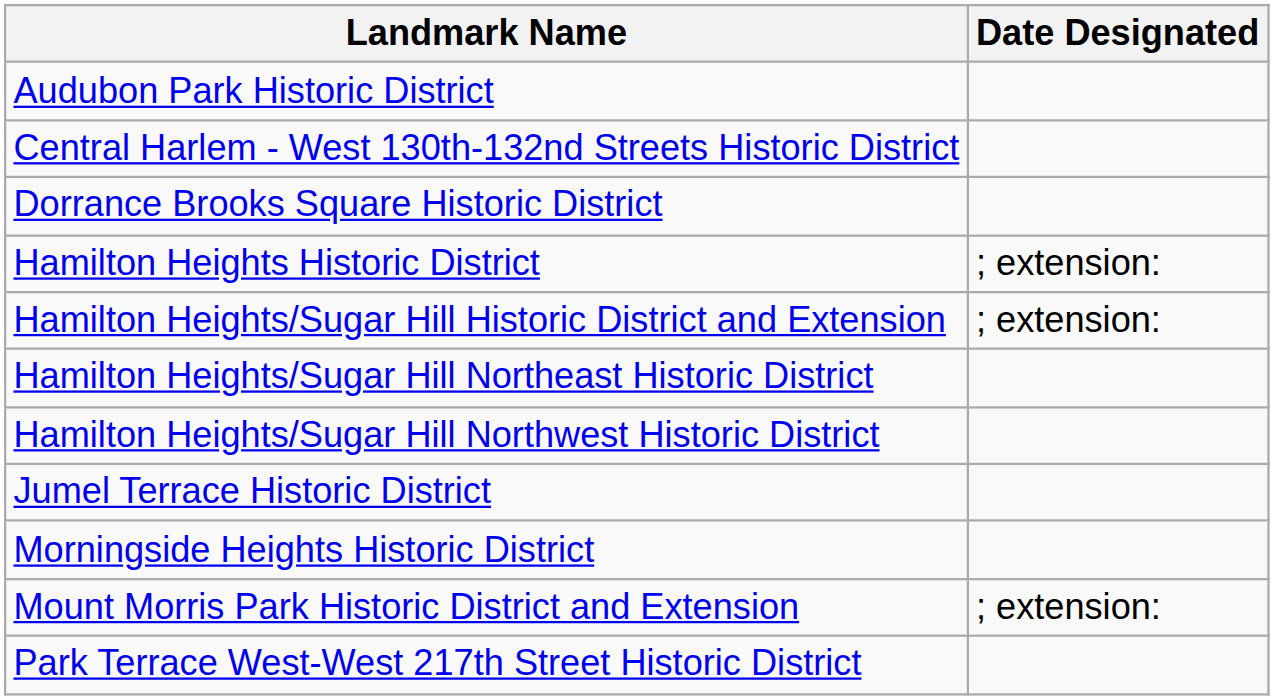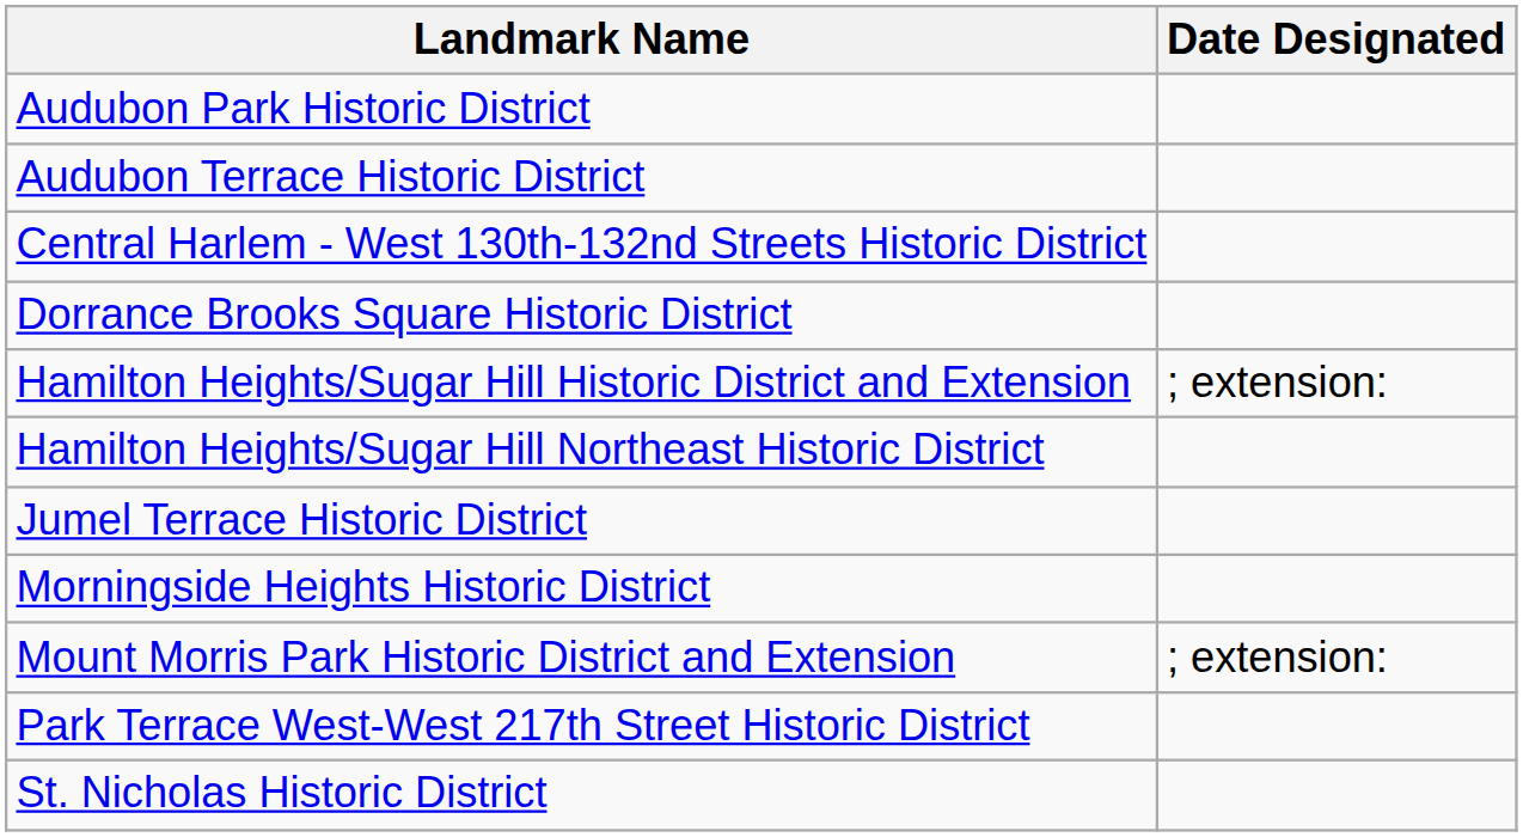 <table class="wikitable sortable">
 <tr>
 <th>Landmark Name</th>
 <th>Date Designated</th>
 </tr>
 <tr>
 <td><a href='#'>Audubon Park Historic District</a></td>
+<td></td>
+</tr>
+<tr>
+<td><a href='#'>Audubon Terrace Historic District</a></td>
 <td></td>
 </tr>
 <tr>
 <td><a href='#'>Central Harlem - West 130th-132nd Streets Historic District</a></td>
 <td></td>
 </tr>
 <tr>
 <td><a href='#'>Dorrance Brooks Square Historic District</a></td>
 <td></td>
 </tr>
 <tr>
-<td><a href='#'>Hamilton Heights Historic District</a></td>
-<td>; extension: </td>
-</tr>
-<tr>
 <td><a href='#'>Hamilton Heights/Sugar Hill Historic District and Extension</a></td>
 <td>; extension: </td>
 </tr>
 <tr>
 <td><a href='#'>Hamilton Heights/Sugar Hill Northeast Historic District</a></td>
-<td></td>
-</tr>
-<tr>
-<td><a href='#'>Hamilton Heights/Sugar Hill Northwest Historic District</a></td>
 <td></td>
 </tr>
 <tr>
 <td><a href='#'>Jumel Terrace Historic District</a></td>
 <td></td>
 </tr>
 <tr>
 <td><a href='#'>Morningside Heights Historic District</a></td>
 <td></td>
 </tr>
 <tr>
 <td><a href='#'>Mount Morris Park Historic District and Extension</a></td>
 <td>; extension: </td>
 </tr>
 <tr>
 <td><a href='#'>Park Terrace West-West 217th Street Historic District</a></td>
 <td></td>
 </tr>
+<tr>
+<td><a href='#'>St. Nicholas Historic District</a></td>
+<td></td>
+</tr>
 </table>
